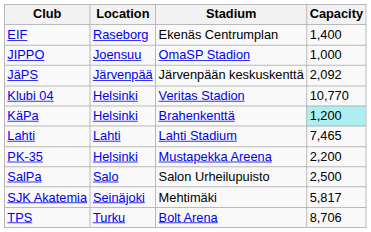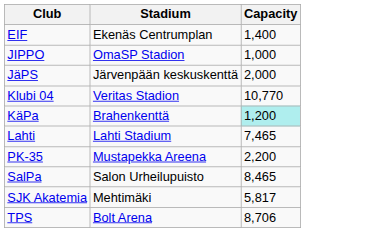 <table class="wikitable sortable">
 <tr>
 <th>Club</th>
-<th>Location</th>
 <th>Stadium</th>
 <th>Capacity</th>
 </tr>
 <tr>
 <td><a href='#'>EIF</a></td>
-<td><a href='#'>Raseborg</a></td>
 <td>Ekenäs Centrumplan</td>
 <td>1,400</td>
 </tr>
 <tr>
 <td><a href='#'>JIPPO</a></td>
-<td><a href='#'>Joensuu</a></td>
 <td><a href='#'>OmaSP Stadion</a></td>
 <td>1,000</td>
 </tr>
 <tr>
 <td><a href='#'>JäPS</a></td>
-<td><a href='#'>Järvenpää</a></td>
 <td>Järvenpään keskuskenttä</td>
-<td>2,092</td>
+<td>2,000</td>
 </tr>
 <tr>
 <td><a href='#'>Klubi 04</a></td>
-<td><a href='#'>Helsinki</a></td>
 <td><a href='#'>Veritas Stadion</a></td>
 <td>10,770</td>
 </tr>
 <tr>
 <td><a href='#'>KäPa</a></td>
-<td><a href='#'>Helsinki</a></td>
 <td><a href='#'>Brahenkenttä</a></td>
 <td style="background: paleturquoise;">1,200</td>
 </tr>
 <tr>
-<td><a href='#'>Lahti</a></td>
 <td><a href='#'>Lahti</a></td>
 <td><a href='#'>Lahti Stadium</a></td>
 <td>7,465</td>
 </tr>
 <tr>
 <td><a href='#'>PK-35</a></td>
-<td><a href='#'>Helsinki</a></td>
 <td><a href='#'>Mustapekka Areena</a></td>
 <td>2,200</td>
 </tr>
 <tr>
 <td><a href='#'>SalPa</a></td>
-<td><a href='#'>Salo</a></td>
 <td>Salon Urheilupuisto</td>
-<td>2,500</td>
+<td>8,465</td>
 </tr>
 <tr>
 <td><a href='#'>SJK Akatemia</a></td>
-<td><a href='#'>Seinäjoki</a></td>
 <td>Mehtimäki</td>
 <td>5,817</td>
 </tr>
 <tr>
 <td><a href='#'>TPS</a></td>
-<td><a href='#'>Turku</a></td>
 <td><a href='#'>Bolt Arena</a></td>
 <td>8,706</td>
 </tr>
 </table>
